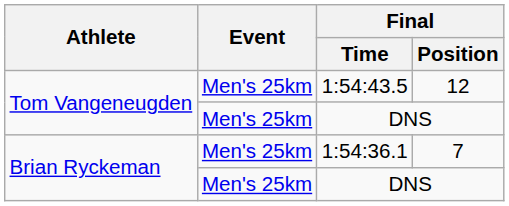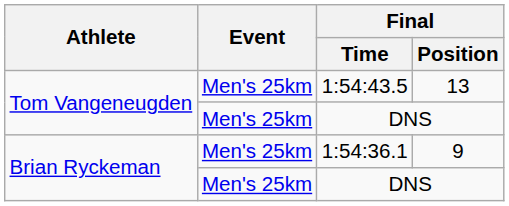 <table class="wikitable" border="1" style="font-size:90%">
 <tr>
 <th rowspan=2>Athlete</th>
 <th rowspan=2>Event</th>
 <th colspan=2>Final</th>
 </tr>
 <tr>
 <th>Time</th>
 <th>Position</th>
 </tr>
 <tr>
 <td rowspan=2><a href='#'>Tom Vangeneugden</a></td>
 <td><a href='#'>Men's 25km</a></td>
 <td align=center>1:54:43.5</td>
-<td align=center>12</td>
+<td align=center>13</td>
 </tr>
 <tr>
 <td><a href='#'>Men's 25km</a></td>
 <td align=center colspan=2>DNS</td>
 </tr>
 <tr>
 <td rowspan=2><a href='#'>Brian Ryckeman</a></td>
 <td><a href='#'>Men's 25km</a></td>
 <td align=center>1:54:36.1</td>
-<td align=center>7</td>
+<td align=center>9</td>
 </tr>
 <tr>
 <td><a href='#'>Men's 25km</a></td>
 <td align=center colspan=2>DNS</td>
 </tr>
 </table>
